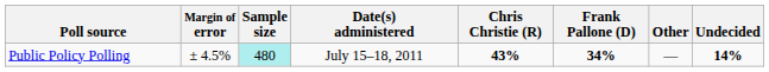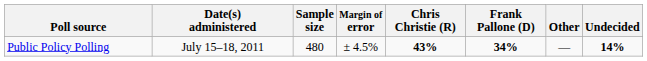 <table class="wikitable">
 <tr valign= bottom>
 <th style="width:190px;">Poll source</th>
+<th style="width:180px;">Date(s)<br>administered</th>
+<th class=small>Sample<br>size</th>
 <th><small>Margin of</small><br>error</th>
-<th class=small>Sample<br>size</th>
-<th style="width:180px;">Date(s)<br>administered</th>
 <th style="width:100px;">Chris<br>Christie (R)</th>
 <th style="width:100px;">Frank<br>Pallone (D)</th>
 <th>Other</th>
 <th>Undecided</th>
 </tr>
 <tr>
 <td><a href='#'>Public Policy Polling</a></td>
+<td align=center>July 15–18, 2011</td>
+<td align=center>480</td>
 <td align=center>± 4.5%</td>
-<td align=center style="background: paleturquoise;">480</td>
-<td align=center>July 15–18, 2011</td>
 <td align=center><strong>43%</strong></td>
 <td align=center><strong>34%</strong></td>
 <td align=center>—</td>
 <td align=center><strong>14%</strong></td>
 </tr>
 </table>
